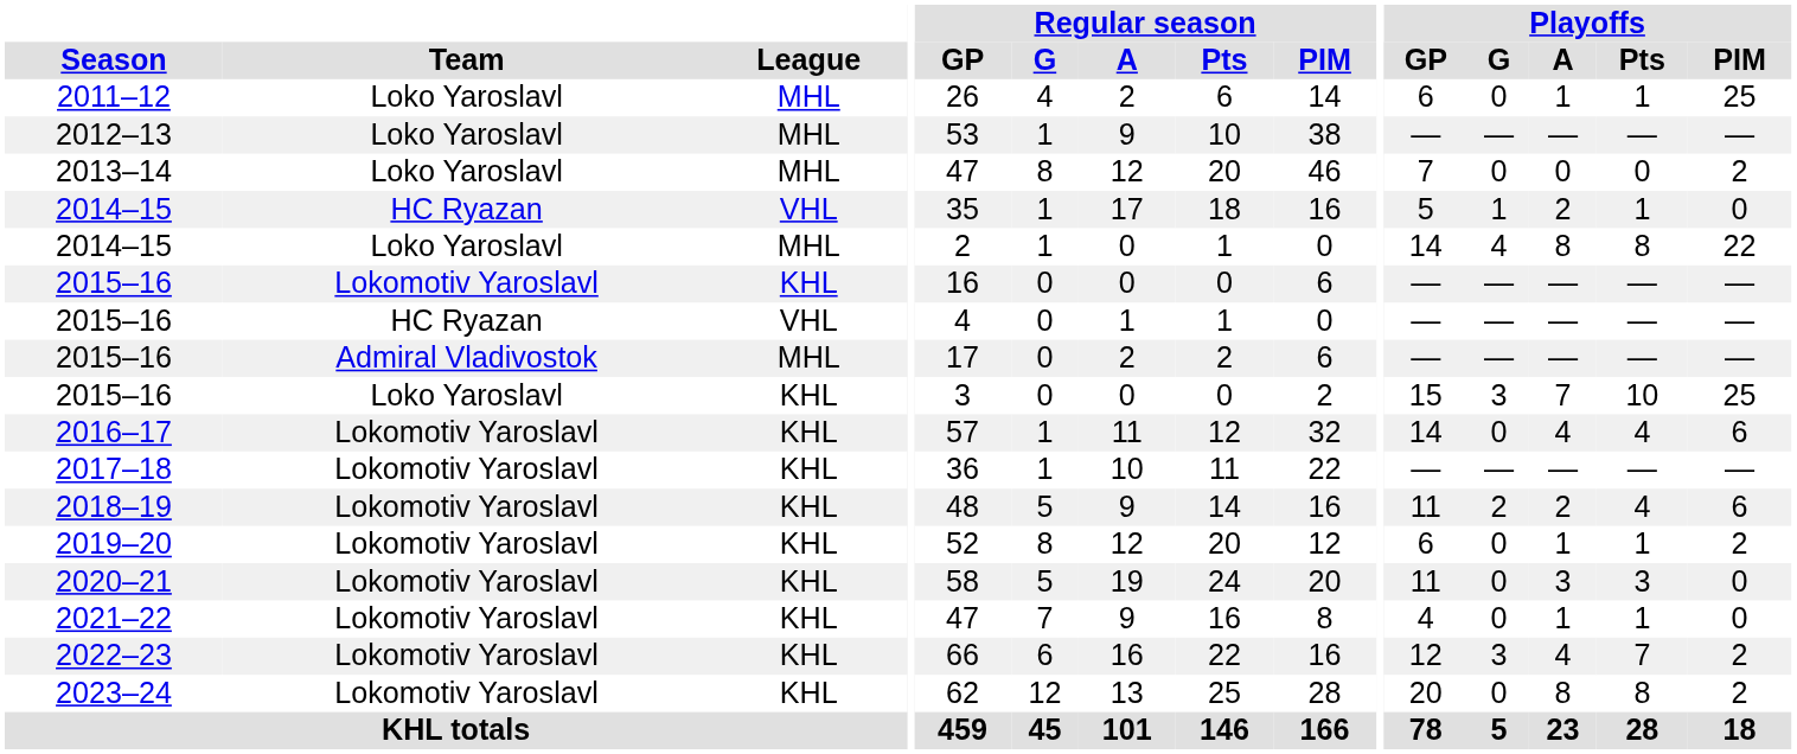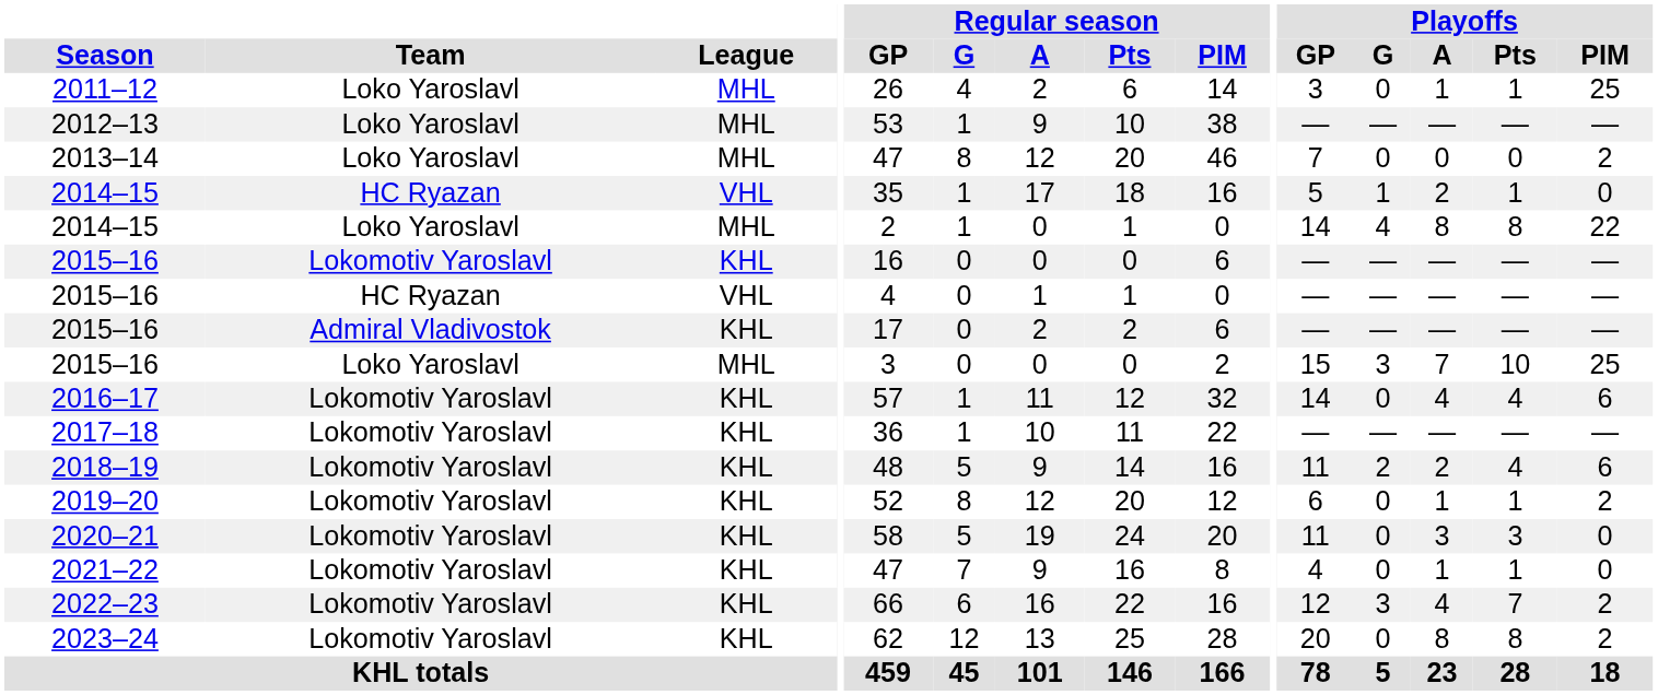 <table border="0" cellpadding="1" cellspacing="0" style="text-align:center; width:60em">
 <tr bgcolor="#e0e0e0">
 <th colspan="3" bgcolor="#ffffff"></th>
 <th rowspan="99" bgcolor="#ffffff"></th>
 <th colspan="5"><a href='#'>Regular season</a></th>
 <th rowspan="99" bgcolor="#ffffff"></th>
 <th colspan="5"><a href='#'>Playoffs</a></th>
 </tr>
 <tr bgcolor="#e0e0e0">
 <th><a href='#'>Season</a></th>
 <th>Team</th>
 <th>League</th>
 <th>GP</th>
 <th><a href='#'>G</a></th>
 <th><a href='#'>A</a></th>
 <th><a href='#'>Pts</a></th>
 <th><a href='#'>PIM</a></th>
 <th>GP</th>
 <th>G</th>
 <th>A</th>
 <th>Pts</th>
 <th>PIM</th>
 </tr>
 <tr>
 <td><a href='#'>2011–12</a></td>
 <td>Loko Yaroslavl</td>
 <td><a href='#'>MHL</a></td>
 <td>26</td>
 <td>4</td>
 <td>2</td>
 <td>6</td>
 <td>14</td>
-<td>6</td>
+<td>3</td>
 <td>0</td>
 <td>1</td>
 <td>1</td>
 <td>25</td>
 </tr>
 <tr bgcolor="#f0f0f0">
 <td>2012–13</td>
 <td>Loko Yaroslavl</td>
 <td>MHL</td>
 <td>53</td>
 <td>1</td>
 <td>9</td>
 <td>10</td>
 <td>38</td>
 <td>—</td>
 <td>—</td>
 <td>—</td>
 <td>—</td>
 <td>—</td>
 </tr>
 <tr>
 <td>2013–14</td>
 <td>Loko Yaroslavl</td>
 <td>MHL</td>
 <td>47</td>
 <td>8</td>
 <td>12</td>
 <td>20</td>
 <td>46</td>
 <td>7</td>
 <td>0</td>
 <td>0</td>
 <td>0</td>
 <td>2</td>
 </tr>
 <tr bgcolor="#f0f0f0">
 <td><a href='#'>2014–15</a></td>
 <td><a href='#'>HC Ryazan</a></td>
 <td><a href='#'>VHL</a></td>
 <td>35</td>
 <td>1</td>
 <td>17</td>
 <td>18</td>
 <td>16</td>
 <td>5</td>
 <td>1</td>
 <td>2</td>
 <td>1</td>
 <td>0</td>
 </tr>
 <tr>
 <td>2014–15</td>
 <td>Loko Yaroslavl</td>
 <td>MHL</td>
 <td>2</td>
 <td>1</td>
 <td>0</td>
 <td>1</td>
 <td>0</td>
 <td>14</td>
 <td>4</td>
 <td>8</td>
 <td>8</td>
 <td>22</td>
 </tr>
 <tr bgcolor="#f0f0f0">
 <td><a href='#'>2015–16</a></td>
 <td><a href='#'>Lokomotiv Yaroslavl</a></td>
 <td><a href='#'>KHL</a></td>
 <td>16</td>
 <td>0</td>
 <td>0</td>
 <td>0</td>
 <td>6</td>
 <td>—</td>
 <td>—</td>
 <td>—</td>
 <td>—</td>
 <td>—</td>
 </tr>
 <tr>
 <td 2015–16 VHL season>2015–16</td>
 <td>HC Ryazan</td>
 <td>VHL</td>
 <td>4</td>
 <td>0</td>
 <td>1</td>
 <td>1</td>
 <td>0</td>
 <td>—</td>
 <td>—</td>
 <td>—</td>
 <td>—</td>
 <td>—</td>
 </tr>
 <tr bgcolor="#f0f0f0">
 <td>2015–16</td>
 <td><a href='#'>Admiral Vladivostok</a></td>
-<td>MHL</td>
+<td>KHL</td>
 <td>17</td>
 <td>0</td>
 <td>2</td>
 <td>2</td>
 <td>6</td>
 <td>—</td>
 <td>—</td>
 <td>—</td>
 <td>—</td>
 <td>—</td>
 </tr>
 <tr>
 <td>2015–16</td>
 <td>Loko Yaroslavl</td>
-<td>KHL</td>
+<td>MHL</td>
 <td>3</td>
 <td>0</td>
 <td>0</td>
 <td>0</td>
 <td>2</td>
 <td>15</td>
 <td>3</td>
 <td>7</td>
 <td>10</td>
 <td>25</td>
 </tr>
 <tr bgcolor="#f0f0f0">
 <td><a href='#'>2016–17</a></td>
 <td>Lokomotiv Yaroslavl</td>
 <td>KHL</td>
 <td>57</td>
 <td>1</td>
 <td>11</td>
 <td>12</td>
 <td>32</td>
 <td>14</td>
 <td>0</td>
 <td>4</td>
 <td>4</td>
 <td>6</td>
 </tr>
 <tr>
 <td><a href='#'>2017–18</a></td>
 <td>Lokomotiv Yaroslavl</td>
 <td>KHL</td>
 <td>36</td>
 <td>1</td>
 <td>10</td>
 <td>11</td>
 <td>22</td>
 <td>—</td>
 <td>—</td>
 <td>—</td>
 <td>—</td>
 <td>—</td>
 </tr>
 <tr bgcolor="#f0f0f0">
 <td><a href='#'>2018–19</a></td>
 <td>Lokomotiv Yaroslavl</td>
 <td>KHL</td>
 <td>48</td>
 <td>5</td>
 <td>9</td>
 <td>14</td>
 <td>16</td>
 <td>11</td>
 <td>2</td>
 <td>2</td>
 <td>4</td>
 <td>6</td>
 </tr>
 <tr>
 <td><a href='#'>2019–20</a></td>
 <td>Lokomotiv Yaroslavl</td>
 <td>KHL</td>
 <td>52</td>
 <td>8</td>
 <td>12</td>
 <td>20</td>
 <td>12</td>
 <td>6</td>
 <td>0</td>
 <td>1</td>
 <td>1</td>
 <td>2</td>
 </tr>
 <tr bgcolor="#f0f0f0">
 <td><a href='#'>2020–21</a></td>
 <td>Lokomotiv Yaroslavl</td>
 <td>KHL</td>
 <td>58</td>
 <td>5</td>
 <td>19</td>
 <td>24</td>
 <td>20</td>
 <td>11</td>
 <td>0</td>
 <td>3</td>
 <td>3</td>
 <td>0</td>
 </tr>
 <tr>
 <td><a href='#'>2021–22</a></td>
 <td>Lokomotiv Yaroslavl</td>
 <td>KHL</td>
 <td>47</td>
 <td>7</td>
 <td>9</td>
 <td>16</td>
 <td>8</td>
 <td>4</td>
 <td>0</td>
 <td>1</td>
 <td>1</td>
 <td>0</td>
 </tr>
 <tr bgcolor="#f0f0f0">
 <td><a href='#'>2022–23</a></td>
 <td>Lokomotiv Yaroslavl</td>
 <td>KHL</td>
 <td>66</td>
 <td>6</td>
 <td>16</td>
 <td>22</td>
 <td>16</td>
 <td>12</td>
 <td>3</td>
 <td>4</td>
 <td>7</td>
 <td>2</td>
 </tr>
 <tr>
 <td><a href='#'>2023–24</a></td>
 <td>Lokomotiv Yaroslavl</td>
 <td>KHL</td>
 <td>62</td>
 <td>12</td>
 <td>13</td>
 <td>25</td>
 <td>28</td>
 <td>20</td>
 <td>0</td>
 <td>8</td>
 <td>8</td>
 <td>2</td>
 </tr>
 <tr bgcolor="#e0e0e0">
 <th colspan="3">KHL totals</th>
 <th>459</th>
 <th>45</th>
 <th>101</th>
 <th>146</th>
 <th>166</th>
 <th>78</th>
 <th>5</th>
 <th>23</th>
 <th>28</th>
 <th>18</th>
 </tr>
 </table>
